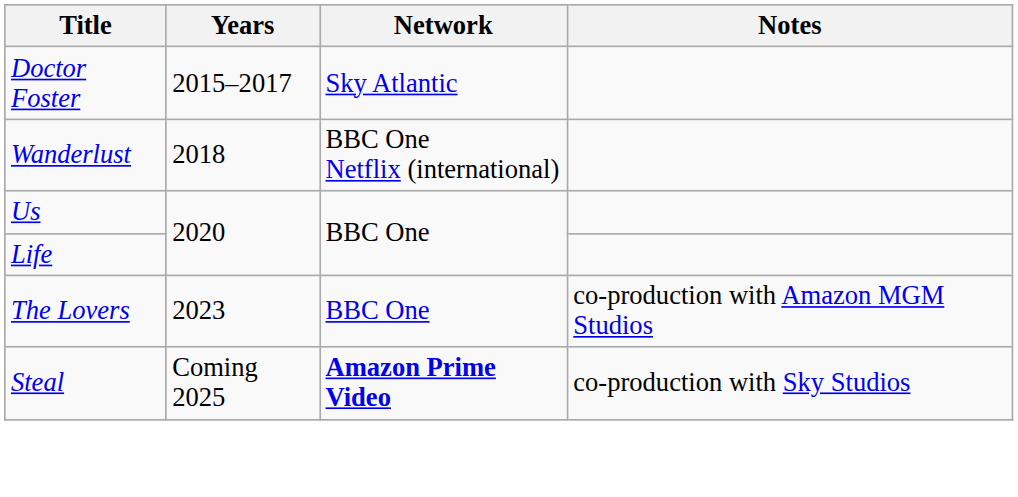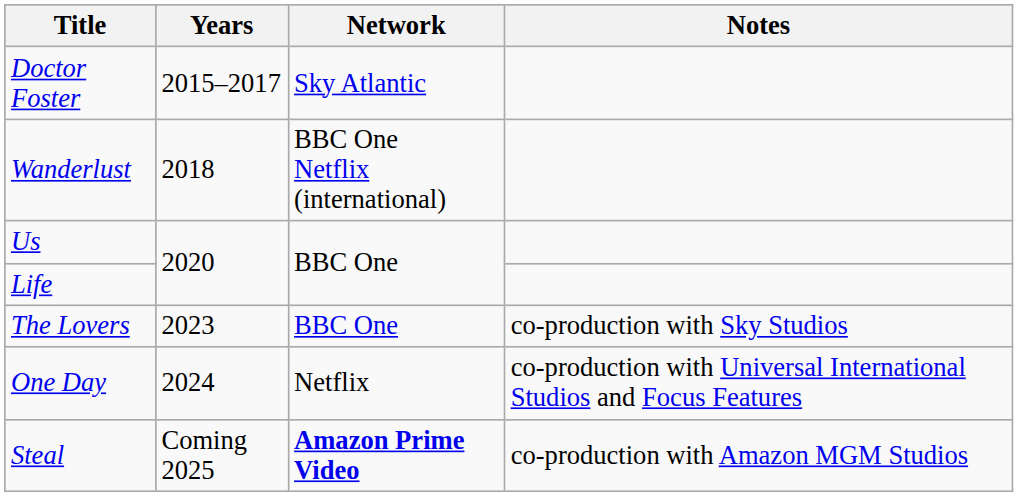 <table class="wikitable sortable">
 <tr>
 <th>Title</th>
 <th>Years</th>
 <th>Network</th>
 <th>Notes</th>
 </tr>
 <tr>
 <td><em><a href='#'>Doctor Foster</a></em></td>
 <td>2015–2017</td>
 <td><a href='#'>Sky Atlantic</a></td>
 <td></td>
 </tr>
 <tr>
 <td><em><a href='#'>Wanderlust</a></em></td>
 <td>2018</td>
 <td>BBC One<br><a href='#'>Netflix</a> (international)</td>
 <td></td>
 </tr>
 <tr>
 <td><em><a href='#'>Us</a></em></td>
 <td rowspan="2">2020</td>
 <td rowspan="2">BBC One</td>
 <td></td>
 </tr>
 <tr>
 <td><em><a href='#'>Life</a></em></td>
 </tr>
 <tr>
 <td><em><a href='#'>The Lovers</a></em></td>
 <td>2023</td>
 <td><a href='#'>BBC One</a></td>
-<td>co-production with <a href='#'>Amazon MGM Studios</a></td>
+<td>co-production with <a href='#'>Sky Studios</a></td>
+</tr>
+<tr>
+<td><em><a href='#'>One Day</a></em></td>
+<td>2024</td>
+<td>Netflix</td>
+<td>co-production with <a href='#'>Universal International Studios</a> and <a href='#'>Focus Features</a></td>
 </tr>
 <tr>
 <td><em><a href='#'>Steal</a></em></td>
 <td>Coming 2025</td>
 <td><strong><a href='#'>Amazon Prime Video</a></strong></td>
-<td>co-production with <a href='#'>Sky Studios</a></td>
+<td>co-production with <a href='#'>Amazon MGM Studios</a></td>
 </tr>
 </table>
